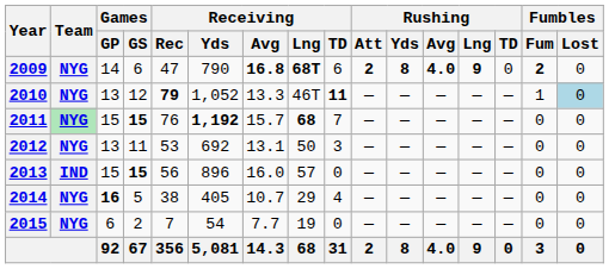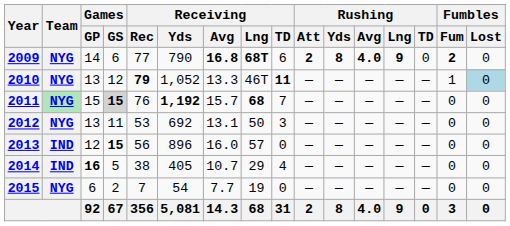 <table class=wikitable style="text-align:center;">
 <tr>
 <th rowspan="2">Year</th>
 <th rowspan="2">Team</th>
 <th colspan="2">Games</th>
 <th colspan="5">Receiving</th>
 <th colspan="5">Rushing</th>
 <th colspan="2">Fumbles</th>
 </tr>
 <tr>
 <th>GP</th>
 <th>GS</th>
 <th>Rec</th>
 <th>Yds</th>
 <th>Avg</th>
 <th>Lng</th>
 <th>TD</th>
 <th>Att</th>
 <th>Yds</th>
 <th>Avg</th>
 <th>Lng</th>
 <th>TD</th>
 <th>Fum</th>
 <th>Lost</th>
 </tr>
 <tr>
 <th><a href='#'>2009</a></th>
 <th><a href='#'>NYG</a></th>
 <td>14</td>
 <td>6</td>
-<td>47</td>
+<td>77</td>
 <td>790</td>
 <td><strong>16.8</strong></td>
 <td><strong>68T</strong></td>
 <td>6</td>
 <td><strong>2</strong></td>
 <td><strong>8</strong></td>
 <td><strong>4.0</strong></td>
 <td><strong>9</strong></td>
 <td>0</td>
 <td><strong>2</strong></td>
 <td>0</td>
 </tr>
 <tr>
 <th><a href='#'>2010</a></th>
 <th><a href='#'>NYG</a></th>
 <td>13</td>
 <td>12</td>
 <td><strong>79</strong></td>
 <td>1,052</td>
 <td>13.3</td>
 <td>46T</td>
 <td><strong>11</strong></td>
 <td>—</td>
 <td>—</td>
 <td>—</td>
 <td>—</td>
 <td>—</td>
 <td>1</td>
 <td style="background: lightblue;">0</td>
 </tr>
 <tr>
 <th><a href='#'>2011</a></th>
 <th style="background:#afe6ba;"><a href='#'>NYG</a></th>
 <td>15</td>
-<td><strong>15</strong></td>
+<td style="background: lightgrey;"><strong>15</strong></td>
 <td>76</td>
 <td><strong>1,192</strong></td>
 <td>15.7</td>
 <td><strong>68</strong></td>
 <td>7</td>
 <td>—</td>
 <td>—</td>
 <td>—</td>
 <td>—</td>
 <td>—</td>
 <td>0</td>
 <td>0</td>
 </tr>
 <tr>
 <th><a href='#'>2012</a></th>
 <th><a href='#'>NYG</a></th>
 <td>13</td>
 <td>11</td>
 <td>53</td>
 <td>692</td>
 <td>13.1</td>
 <td>50</td>
 <td>3</td>
 <td>—</td>
 <td>—</td>
 <td>—</td>
 <td>—</td>
 <td>—</td>
 <td>0</td>
 <td>0</td>
 </tr>
 <tr>
 <th><a href='#'>2013</a></th>
 <th><a href='#'>IND</a></th>
-<td>15</td>
+<td>12</td>
 <td><strong>15</strong></td>
 <td>56</td>
 <td>896</td>
 <td>16.0</td>
 <td>57</td>
 <td>0</td>
 <td>—</td>
 <td>—</td>
 <td>—</td>
 <td>—</td>
 <td>—</td>
 <td>0</td>
 <td>0</td>
 </tr>
 <tr>
 <th><a href='#'>2014</a></th>
-<th><a href='#'>NYG</a></th>
+<th><a href='#'>IND</a></th>
 <td><strong>16</strong></td>
 <td>5</td>
 <td>38</td>
 <td>405</td>
 <td>10.7</td>
 <td>29</td>
 <td>4</td>
 <td>—</td>
 <td>—</td>
 <td>—</td>
 <td>—</td>
 <td>—</td>
 <td>0</td>
 <td>0</td>
 </tr>
 <tr>
 <th><a href='#'>2015</a></th>
 <th><a href='#'>NYG</a></th>
 <td>6</td>
 <td>2</td>
 <td>7</td>
 <td>54</td>
 <td>7.7</td>
 <td>19</td>
 <td>0</td>
 <td>—</td>
 <td>—</td>
 <td>—</td>
 <td>—</td>
 <td>—</td>
 <td>0</td>
 <td>0</td>
 </tr>
 <tr>
 <th colspan="2"></th>
 <th>92</th>
 <th>67</th>
 <th>356</th>
 <th>5,081</th>
 <th>14.3</th>
 <th>68</th>
 <th>31</th>
 <th>2</th>
 <th>8</th>
 <th>4.0</th>
 <th>9</th>
 <th>0</th>
 <th>3</th>
 <th>0</th>
 </tr>
 </table>
